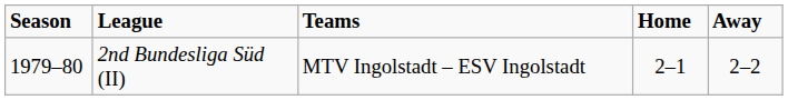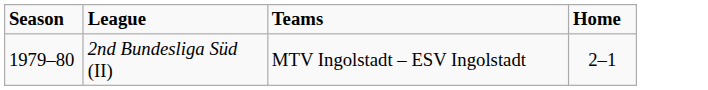 <table class="wikitable">
 <tr>
 <td width="60"><strong>Season</strong></td>
 <td width="150"><strong>League</strong></td>
 <td width="250"><strong>Teams</strong></td>
 <td width="50"><strong>Home</strong></td>
-<td width="50"><strong>Away</strong></td>
 </tr>
 <tr>
 <td align="left">1979–80</td>
 <td align="left"><em>2nd Bundesliga Süd</em> (II)</td>
 <td align="left">MTV Ingolstadt – ESV Ingolstadt</td>
 <td align="center">2–1</td>
-<td align="center">2–2</td>
 </tr>
 </table>
